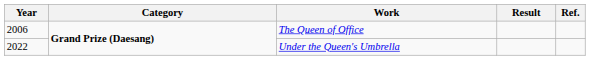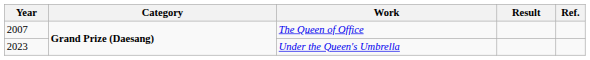 <table class="wikitable sortable plainrowheaders" style="font-size:98%">
 <tr>
 <th scope="col" style="width:6%;">Year</th>
 <th scope="col" style="width:31%;">Category</th>
 <th scope="col" style="width:30%;">Work</th>
 <th scope="col" style="width:8%;">Result</th>
 <th scope="col" style="width:4%;">Ref.</th>
 </tr>
 <tr>
-<td>2006</td>
+<td>2007</td>
 <td rowspan=2><strong>Grand Prize (Daesang)</strong></td>
 <td><em><a href='#'>The Queen of Office</a></em></td>
 <td></td>
 <td></td>
 </tr>
 <tr>
-<td>2022</td>
+<td>2023</td>
 <td><em><a href='#'>Under the Queen's Umbrella</a></em></td>
 <td></td>
 <td></td>
 </tr>
 </table>
